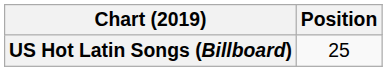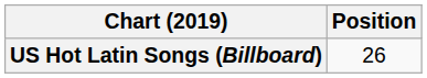 <table class="wikitable plainrowheaders" style="text-align:center">
 <tr>
 <th scope="col">Chart (2019)</th>
 <th scope="col">Position</th>
 </tr>
 <tr>
 <th scope="row">US Hot Latin Songs (<em>Billboard</em>)</th>
-<td>25</td>
+<td>26</td>
 </tr>
 </table>
